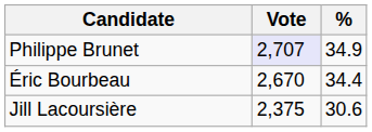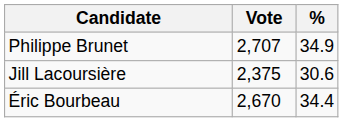 <table class="wikitable">
 <tr>
 <th bgcolor="#DDDDFF" width="200px">Candidate</th>
 <th bgcolor="#DDDDFF" width="50px">Vote</th>
 <th bgcolor="#DDDDFF" width="30px">%</th>
 </tr>
 <tr>
 <td>Philippe Brunet</td>
-<td style="background: lavender;">2,707</td>
+<td>2,707</td>
 <td>34.9</td>
+</tr>
+<tr>
+<td>Jill Lacoursière</td>
+<td>2,375</td>
+<td>30.6</td>
 </tr>
 <tr>
 <td>Éric Bourbeau</td>
 <td>2,670</td>
 <td>34.4</td>
 </tr>
-<tr>
-<td>Jill Lacoursière</td>
-<td>2,375</td>
-<td>30.6</td>
-</tr>
 </table>
